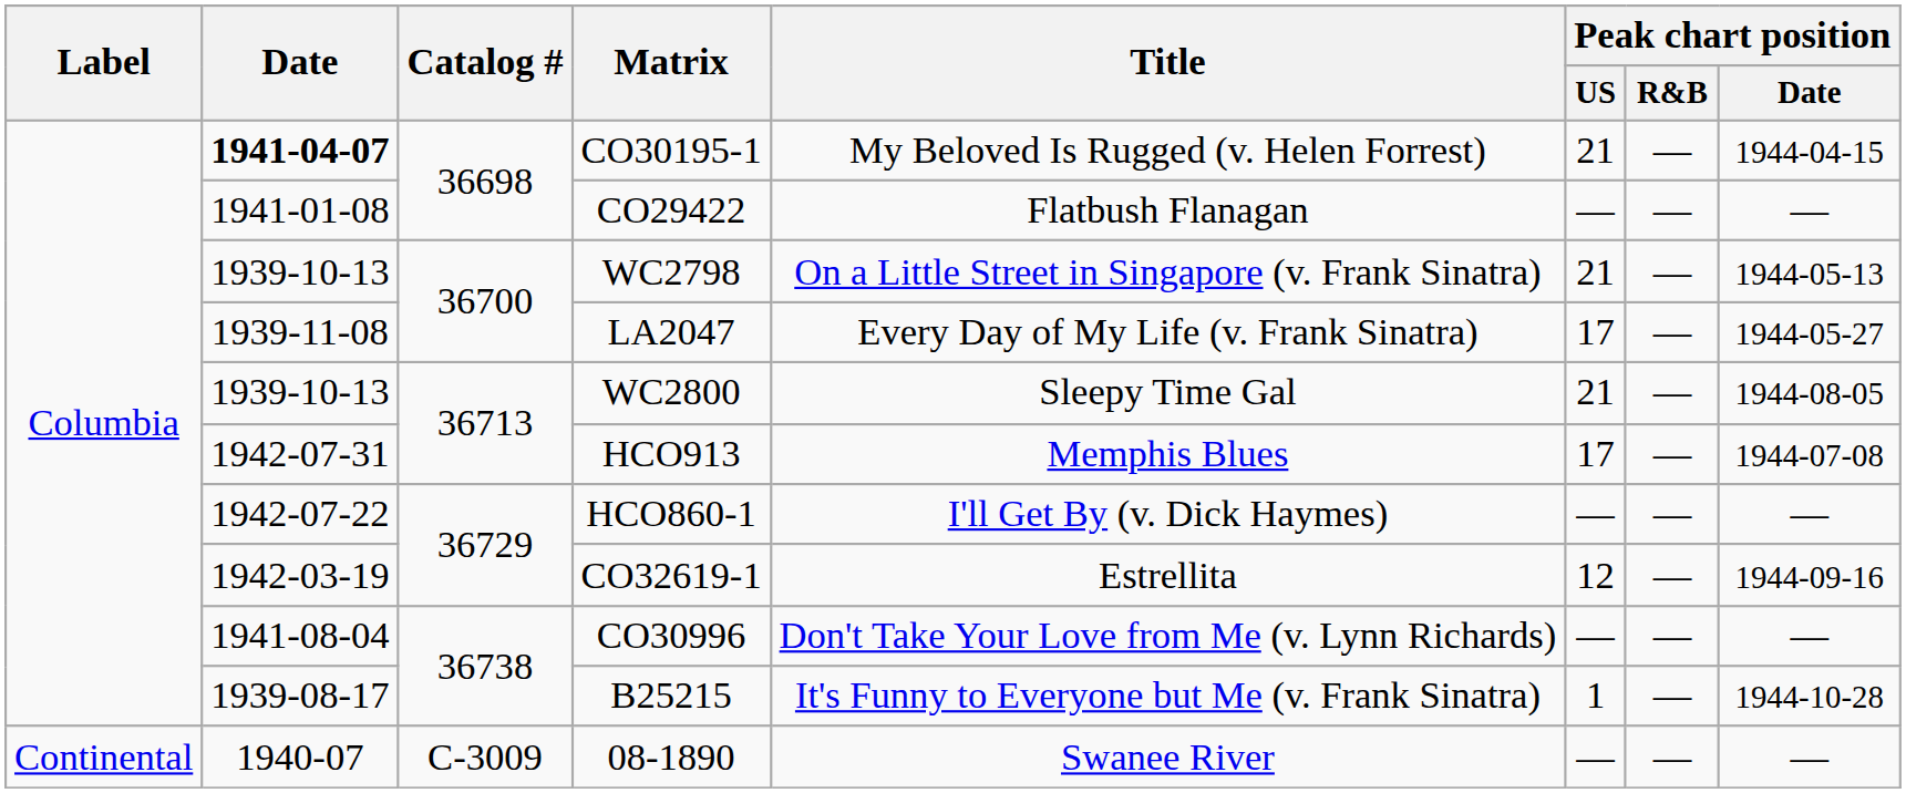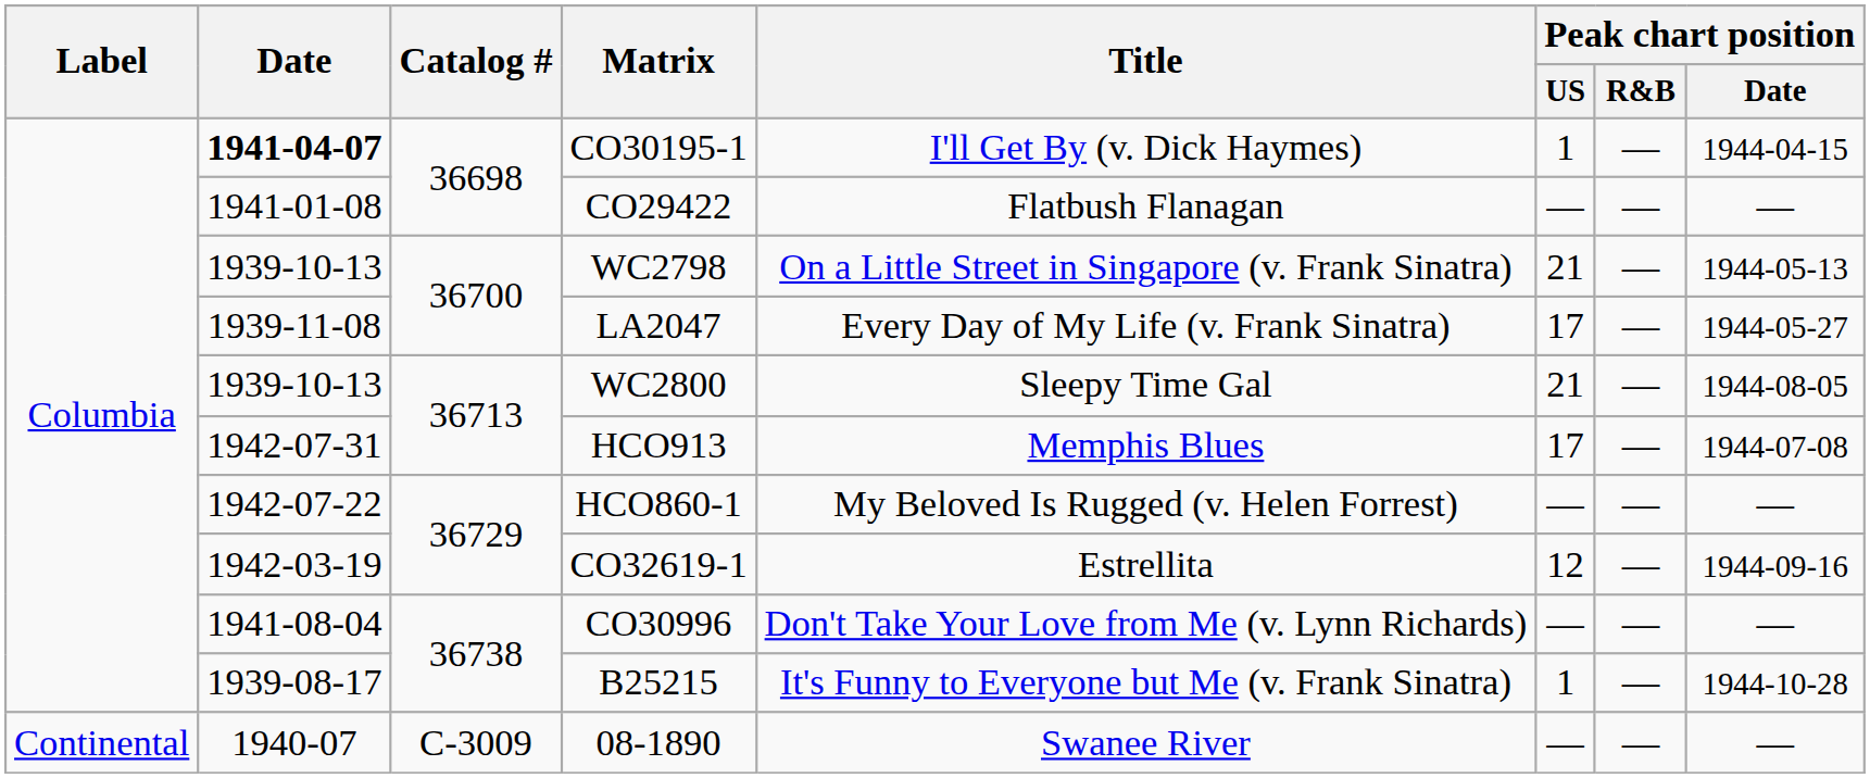 <table class="wikitable sortable" style="text-align:center;">
 <tr>
 <th rowspan="2">Label</th>
 <th rowspan="2">Date</th>
 <th rowspan="2">Catalog #</th>
 <th rowspan="2">Matrix</th>
 <th rowspan="2">Title</th>
 <th colspan="4">Peak chart position</th>
 </tr>
 <tr style="font-size:smaller;">
 <th>US</th>
 <th>R&B</th>
 <th>Date</th>
 </tr>
 <tr>
 <td rowspan="10"><a href='#'>Columbia</a></td>
 <td><strong>1941-04-07</strong></td>
 <td rowspan="2">36698</td>
 <td>CO30195-1</td>
-<td>My Beloved Is Rugged (v. Helen Forrest)</td>
-<td>21</td>
+<td><a href='#'>I'll Get By</a> (v. Dick Haymes)</td>
+<td>1</td>
 <td>—</td>
 <td><small>1944-04-15</small></td>
 </tr>
 <tr>
 <td>1941-01-08</td>
 <td>CO29422</td>
 <td>Flatbush Flanagan</td>
 <td>—</td>
 <td>—</td>
 <td>—</td>
 </tr>
 <tr>
 <td>1939-10-13</td>
 <td rowspan="2">36700</td>
 <td>WC2798</td>
 <td><a href='#'>On a Little Street in Singapore</a> (v. Frank Sinatra)</td>
 <td>21</td>
 <td>—</td>
 <td><small>1944-05-13</small></td>
 </tr>
 <tr>
 <td>1939-11-08</td>
 <td>LA2047</td>
 <td>Every Day of My Life (v. Frank Sinatra)</td>
 <td>17</td>
 <td>—</td>
 <td><small>1944-05-27</small></td>
 </tr>
 <tr>
 <td>1939-10-13</td>
 <td rowspan="2">36713</td>
 <td>WC2800</td>
 <td>Sleepy Time Gal</td>
 <td>21</td>
 <td>—</td>
 <td><small>1944-08-05</small></td>
 </tr>
 <tr>
 <td>1942-07-31</td>
 <td>HCO913</td>
 <td><a href='#'>Memphis Blues</a></td>
 <td>17</td>
 <td>—</td>
 <td><small>1944-07-08</small></td>
 </tr>
 <tr>
 <td>1942-07-22</td>
 <td rowspan="2">36729</td>
 <td>HCO860-1</td>
-<td><a href='#'>I'll Get By</a> (v. Dick Haymes)</td>
+<td>My Beloved Is Rugged (v. Helen Forrest)</td>
 <td>—</td>
 <td>—</td>
 <td>—</td>
 </tr>
 <tr>
 <td>1942-03-19</td>
 <td>CO32619-1</td>
 <td>Estrellita</td>
 <td>12</td>
 <td>—</td>
 <td><small>1944-09-16</small></td>
 </tr>
 <tr>
 <td>1941-08-04</td>
 <td rowspan="2">36738</td>
 <td>CO30996</td>
 <td><a href='#'>Don't Take Your Love from Me</a> (v. Lynn Richards)</td>
 <td>—</td>
 <td>—</td>
 <td>—</td>
 </tr>
 <tr>
 <td>1939-08-17</td>
 <td>B25215</td>
 <td><a href='#'>It's Funny to Everyone but Me</a> (v. Frank Sinatra)</td>
 <td>1</td>
 <td>—</td>
 <td><small>1944-10-28</small></td>
 </tr>
 <tr>
 <td><a href='#'>Continental</a></td>
 <td>1940-07</td>
 <td>C-3009</td>
 <td>08-1890</td>
 <td><a href='#'>Swanee River</a></td>
 <td>—</td>
 <td>—</td>
 <td>—</td>
 </tr>
 </table>
